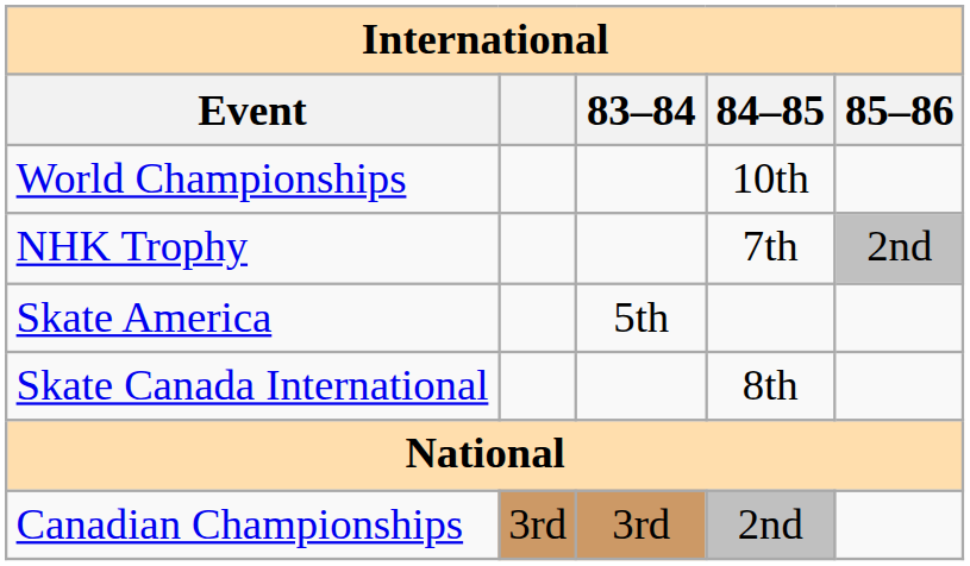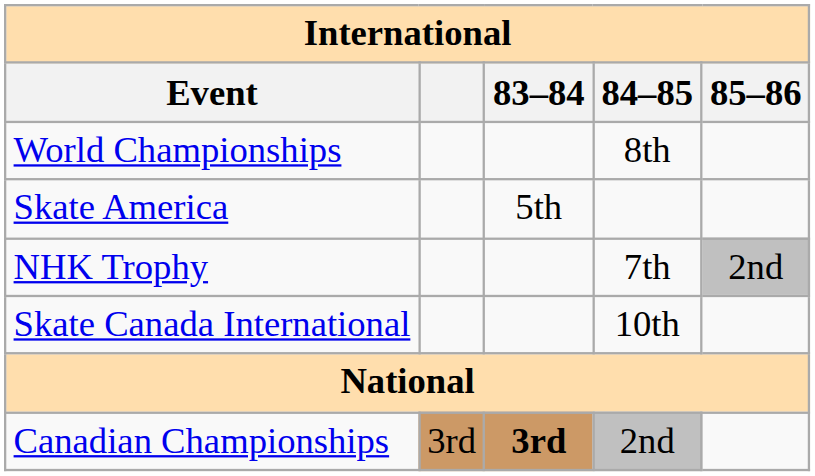 <table class="wikitable" style="text-align:center">
 <tr>
 <th style="background-color: #ffdead; " colspan=5 align=center>International</th>
 </tr>
 <tr>
 <th>Event</th>
 <th></th>
 <th>83–84</th>
 <th>84–85</th>
 <th>85–86</th>
 </tr>
 <tr>
 <td align=left><a href='#'>World Championships</a></td>
 <td></td>
 <td></td>
-<td>10th</td>
+<td>8th</td>
+<td></td>
+</tr>
+<tr>
+<td align=left><a href='#'>Skate America</a></td>
+<td></td>
+<td>5th</td>
+<td></td>
 <td></td>
 </tr>
 <tr>
 <td align=left><a href='#'>NHK Trophy</a></td>
 <td></td>
 <td></td>
 <td>7th</td>
 <td bgcolor=silver>2nd</td>
 </tr>
 <tr>
-<td align=left><a href='#'>Skate America</a></td>
-<td></td>
-<td>5th</td>
-<td></td>
-<td></td>
-</tr>
-<tr>
 <td align=left><a href='#'>Skate Canada International</a></td>
 <td></td>
 <td></td>
-<td>8th</td>
+<td>10th</td>
 <td></td>
 </tr>
 <tr>
 <th style="background-color: #ffdead; " colspan=5 align=center>National</th>
 </tr>
 <tr>
 <td align=left><a href='#'>Canadian Championships</a></td>
 <td bgcolor=cc9966>3rd</td>
-<td bgcolor=cc9966>3rd</td>
+<td bgcolor=cc9966><strong>3rd</strong></td>
 <td bgcolor=silver>2nd</td>
 <td></td>
 </tr>
 </table>
